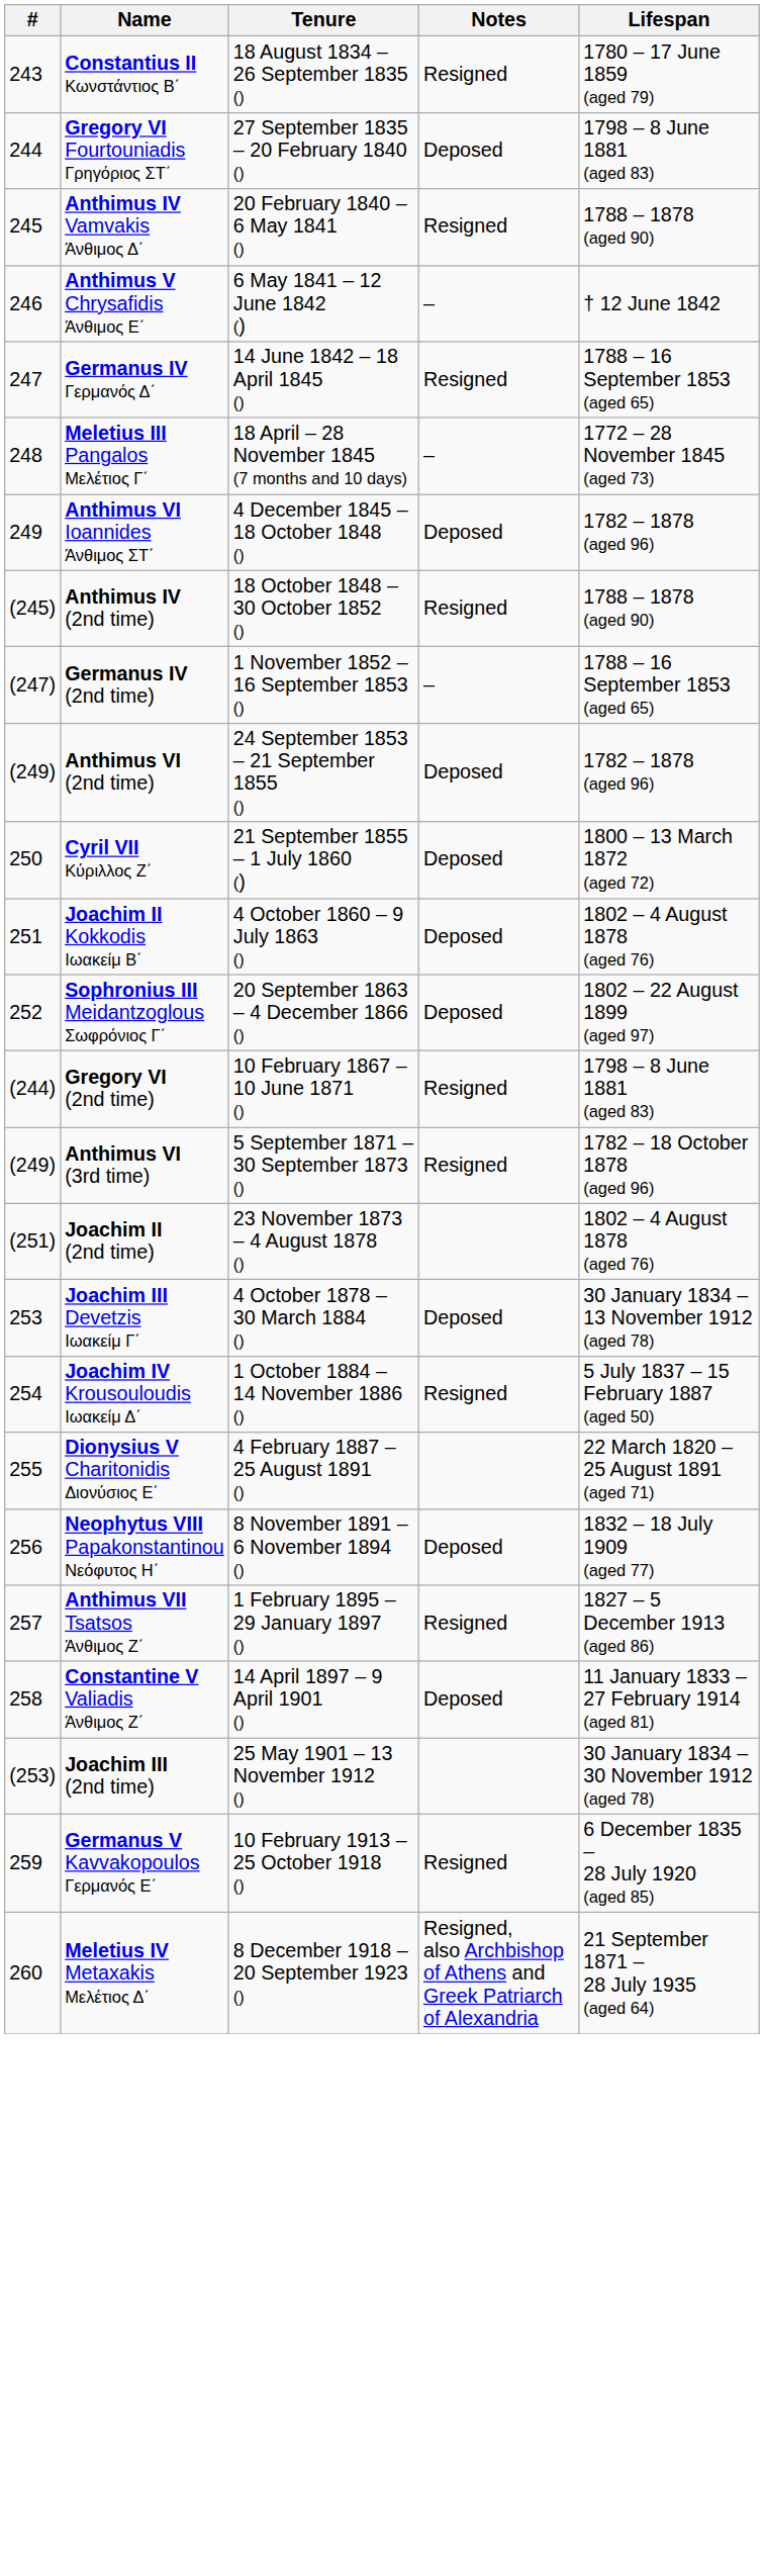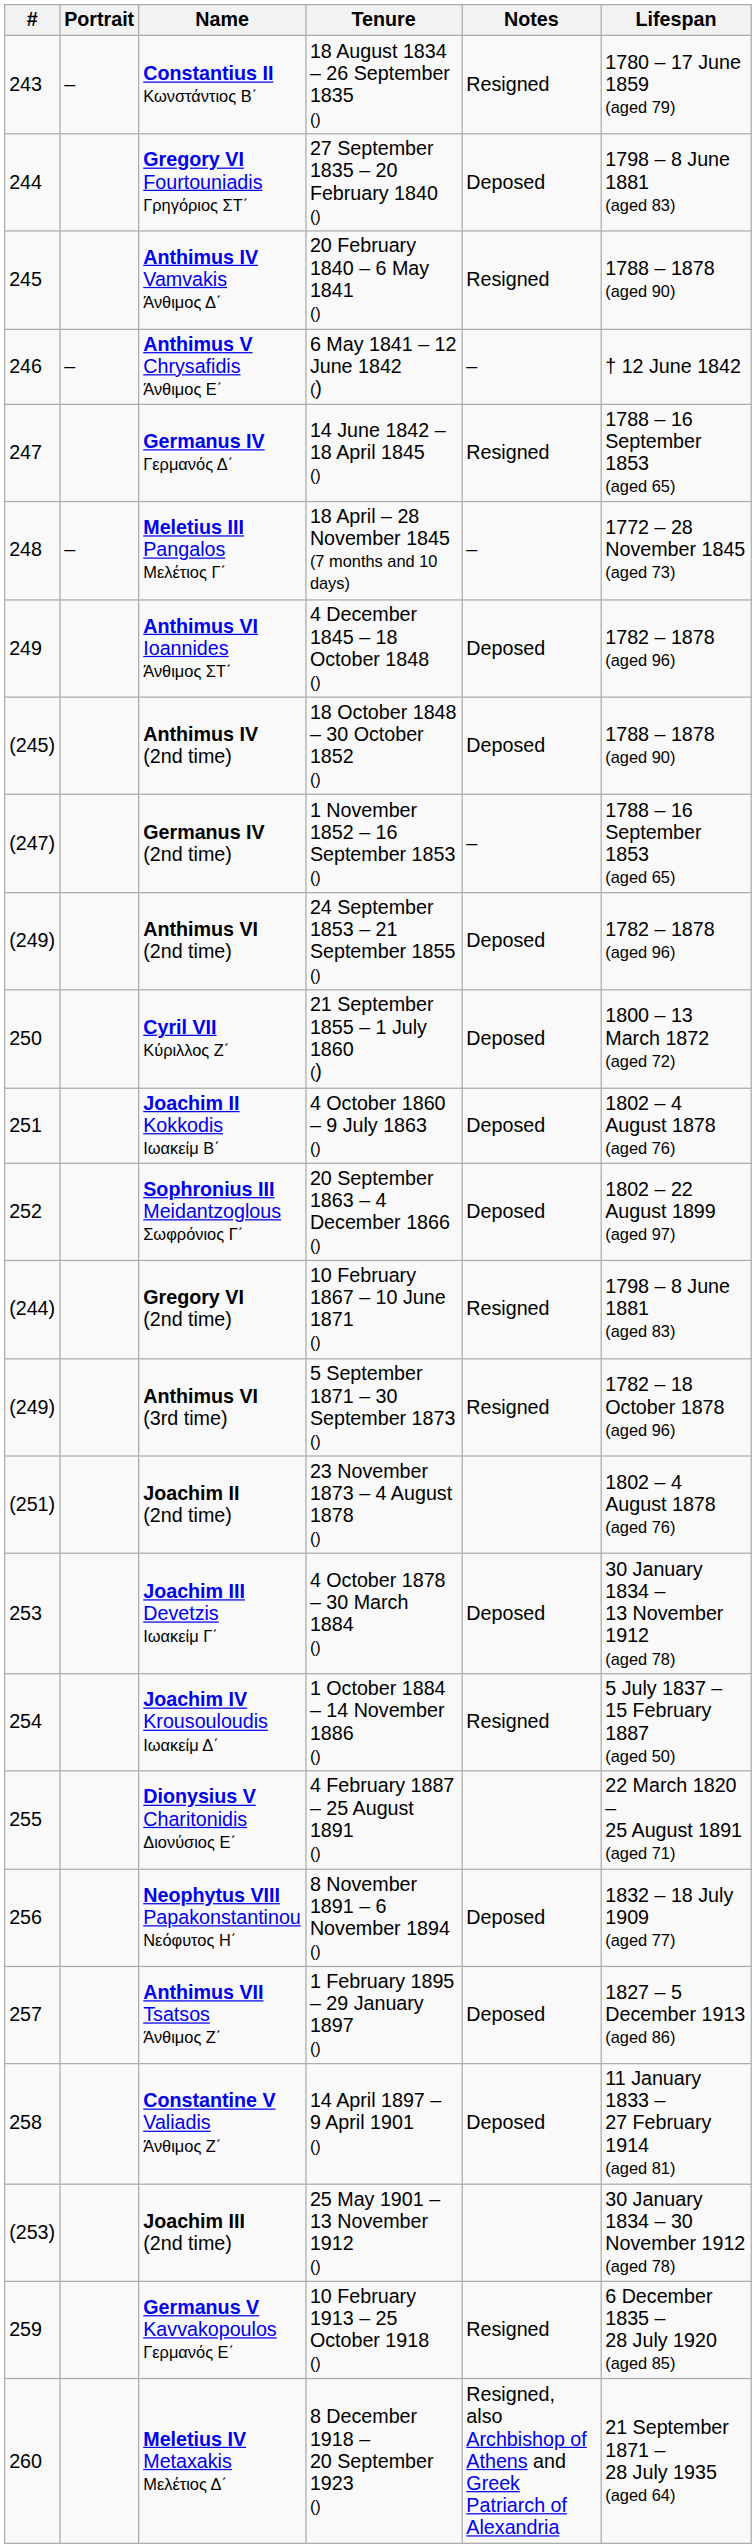 <table class="wikitable">
 <tr>
 <th>#</th>
+<th>Portrait</th>
 <th>Name</th>
 <th>Tenure</th>
 <th>Notes</th>
 <th>Lifespan</th>
 </tr>
 <tr>
 <td>243</td>
+<td>–</td>
 <td><strong><a href='#'>Constantius II</a></strong><br><small>Κωνστάντιος Β΄</small></td>
 <td>18 August 1834 – 26 September 1835<br><small>()</small></td>
 <td>Resigned</td>
 <td>1780 – 17 June 1859<br><small>(aged 79)</small></td>
 </tr>
 <tr>
 <td>244</td>
+<td></td>
 <td><a href='#'><strong>Gregory VI</strong><br>Fourtouniadis</a><br><small>Γρηγόριος ΣΤ΄</small></td>
 <td>27 September 1835 – 20 February 1840<br><small>()</small></td>
 <td>Deposed</td>
 <td>1798 – 8 June 1881<br><small>(aged 83)</small></td>
 </tr>
 <tr>
 <td>245</td>
+<td></td>
 <td><a href='#'><strong>Anthimus IV</strong><br>Vamvakis</a><br><small>Άνθιμος Δ΄</small></td>
 <td>20 February 1840 – 6 May 1841<br><small>()</small></td>
 <td>Resigned</td>
 <td>1788 – 1878<br><small>(aged 90)</small></td>
 </tr>
 <tr>
 <td>246</td>
+<td>–</td>
 <td><a href='#'><strong>Anthimus V</strong><br>Chrysafidis</a><br><small>Άνθιμος Ε΄</small></td>
 <td>6 May 1841 – 12 June 1842<br><small>(</small>)</td>
 <td>–</td>
 <td>† 12 June 1842</td>
 </tr>
 <tr>
 <td>247</td>
+<td></td>
 <td><a href='#'><strong>Germanus IV</strong></a><br><small>Γερμανός Δ΄</small></td>
 <td>14 June 1842 – 18 April 1845<br><small>()</small></td>
 <td>Resigned</td>
 <td>1788 – 16 September 1853<br><small>(aged 65)</small></td>
 </tr>
 <tr>
 <td>248</td>
+<td>–</td>
 <td><a href='#'><strong>Meletius III</strong><br>Pangalos</a><br><small>Μελέτιος Γ΄</small></td>
 <td>18 April – 28 November 1845<br><small>(7 months and 10 days)</small></td>
 <td>–</td>
 <td>1772 – 28 November 1845<br><small>(aged 73)</small></td>
 </tr>
 <tr>
 <td>249</td>
+<td></td>
 <td><a href='#'><strong>Anthimus VI</strong><br>Ioannides</a><br><small>Άνθιμος ΣΤ΄</small></td>
 <td>4 December 1845 – 18 October 1848<br><small>()</small></td>
 <td>Deposed</td>
 <td>1782 – 1878<br><small>(aged 96)</small></td>
 </tr>
 <tr>
 <td>(245)</td>
+<td></td>
 <td><strong>Anthimus IV</strong><br>(2nd time)</td>
 <td>18 October 1848 – 30 October 1852<br><small>()</small></td>
-<td>Resigned</td>
+<td>Deposed</td>
 <td>1788 – 1878<br><small>(aged 90)</small></td>
 </tr>
 <tr>
 <td>(247)</td>
+<td></td>
 <td><strong>Germanus IV</strong><br>(2nd time)</td>
 <td>1 November 1852 – 16 September 1853<br><small>()</small></td>
 <td>–</td>
 <td>1788 – 16 September 1853<br><small>(aged 65)</small></td>
 </tr>
 <tr>
 <td>(249)</td>
+<td></td>
 <td><strong>Anthimus VI</strong><br>(2nd time)</td>
 <td>24 September 1853 – 21 September 1855<br><small>()</small></td>
 <td>Deposed</td>
 <td>1782 – 1878<br><small>(aged 96)</small></td>
 </tr>
 <tr>
 <td>250</td>
+<td></td>
 <td><a href='#'><strong>Cyril VII</strong></a><br><small>Κύριλλος Ζ΄</small></td>
 <td>21 September 1855 – 1 July 1860<br><small>(</small>)</td>
 <td>Deposed</td>
 <td>1800 – 13 March 1872<br><small>(aged 72)</small></td>
 </tr>
 <tr>
 <td>251</td>
+<td></td>
 <td><a href='#'><strong>Joachim II</strong><br>Kokkodis</a><br><small>Ιωακείμ Β΄</small></td>
 <td>4 October 1860 – 9 July 1863<br><small>()</small></td>
 <td>Deposed</td>
 <td>1802 – 4 August 1878<br><small>(aged 76)</small></td>
 </tr>
 <tr>
 <td>252</td>
+<td></td>
 <td><a href='#'><strong>Sophronius III</strong><br>Meidantzoglous</a><br><small>Σωφρόνιος Γ΄</small></td>
 <td>20 September 1863 – 4 December 1866<br><small>()</small></td>
 <td>Deposed</td>
 <td>1802 – 22 August 1899<br><small>(aged 97)</small></td>
 </tr>
 <tr>
 <td>(244)</td>
+<td></td>
 <td><strong>Gregory VI</strong><br>(2nd time)</td>
 <td>10 February 1867 – 10 June 1871<br><small>()</small></td>
 <td>Resigned</td>
 <td>1798 – 8 June 1881<br><small>(aged 83)</small></td>
 </tr>
 <tr>
 <td>(249)</td>
+<td></td>
 <td><strong>Anthimus VI</strong><br>(3rd time)</td>
 <td>5 September 1871 – 30 September 1873<br><small>()</small></td>
 <td>Resigned</td>
 <td>1782 – 18 October 1878<br><small>(aged 96)</small></td>
 </tr>
 <tr>
 <td>(251)</td>
+<td></td>
 <td><strong>Joachim II</strong><br>(2nd time)</td>
 <td>23 November 1873 – 4 August 1878<br><small>()</small></td>
 <td></td>
 <td>1802 – 4 August 1878<br><small>(aged 76)</small></td>
 </tr>
 <tr>
 <td>253</td>
+<td></td>
 <td><a href='#'><strong>Joachim III</strong><br>Devetzis</a><br><small>Ιωακείμ Γ΄</small></td>
 <td>4 October 1878 – 30 March 1884<br><small>()</small></td>
 <td>Deposed</td>
 <td>30 January 1834 –<br>13 November 1912<br><small>(aged 78)</small></td>
 </tr>
 <tr>
 <td>254</td>
+<td></td>
 <td><a href='#'><strong>Joachim IV</strong><br>Krousouloudis</a><br><small>Ιωακείμ Δ΄</small></td>
 <td>1 October 1884 – 14 November 1886<br><small>()</small></td>
 <td>Resigned</td>
 <td>5 July 1837 – 15 February 1887<br><small>(aged 50)</small></td>
 </tr>
 <tr>
 <td>255</td>
+<td></td>
 <td><a href='#'><strong>Dionysius V</strong><br>Charitonidis</a><br><small>Διονύσιος Ε΄</small></td>
 <td>4 February 1887 – 25 August 1891<br><small>()</small></td>
 <td></td>
 <td>22 March 1820 –<br>25 August 1891<br><small>(aged 71)</small></td>
 </tr>
 <tr>
 <td>256</td>
+<td></td>
 <td><a href='#'><strong>Neophytus VIII</strong><br>Papakonstantinou</a><br><small>Νεόφυτος Η΄</small></td>
 <td>8 November 1891 – 6 November 1894<br><small>()</small></td>
 <td>Deposed</td>
 <td>1832 – 18 July 1909<br><small>(aged 77)</small></td>
 </tr>
 <tr>
 <td>257</td>
+<td></td>
 <td><a href='#'><strong>Anthimus VII</strong><br>Tsatsos</a><br><small>Άνθιμος Ζ΄</small></td>
 <td>1 February 1895 – 29 January 1897<br><small>()</small></td>
-<td>Resigned</td>
+<td>Deposed</td>
 <td>1827 – 5 December 1913<br><small>(aged 86)</small></td>
 </tr>
 <tr>
 <td>258</td>
+<td></td>
 <td><a href='#'><strong>Constantine V</strong><br>Valiadis</a><br><small>Άνθιμος Ζ΄</small></td>
 <td>14 April 1897 – 9 April 1901<br><small>()</small></td>
 <td>Deposed</td>
 <td>11 January 1833 –<br>27 February 1914<br><small>(aged 81)</small></td>
 </tr>
 <tr>
 <td>(253)</td>
+<td></td>
 <td><strong>Joachim III</strong><br>(2nd time)</td>
 <td>25 May 1901 – 13 November 1912<br><small>()</small></td>
 <td></td>
 <td>30 January 1834 – 30 November 1912<br><small>(aged 78)</small></td>
 </tr>
 <tr>
 <td>259</td>
+<td></td>
 <td><a href='#'><strong>Germanus V</strong><br>Kavvakopoulos</a><br><small>Γερμανός Ε΄</small></td>
 <td>10 February 1913 – 25 October 1918<br><small>()</small></td>
 <td>Resigned</td>
 <td>6 December 1835 –<br>28 July 1920<br><small>(aged 85)</small></td>
 </tr>
 <tr>
 <td>260</td>
+<td></td>
 <td><a href='#'><strong>Meletius IV</strong><br>Metaxakis</a><br><small>Μελέτιος Δ΄</small></td>
 <td>8 December 1918 –<br>20 September 1923<br><small>()</small></td>
 <td>Resigned,<br>also <a href='#'>Archbishop of Athens</a> and<br><a href='#'>Greek Patriarch of Alexandria</a></td>
 <td>21 September 1871 –<br>28 July 1935<br><small>(aged 64)</small></td>
 </tr>
 </table>
